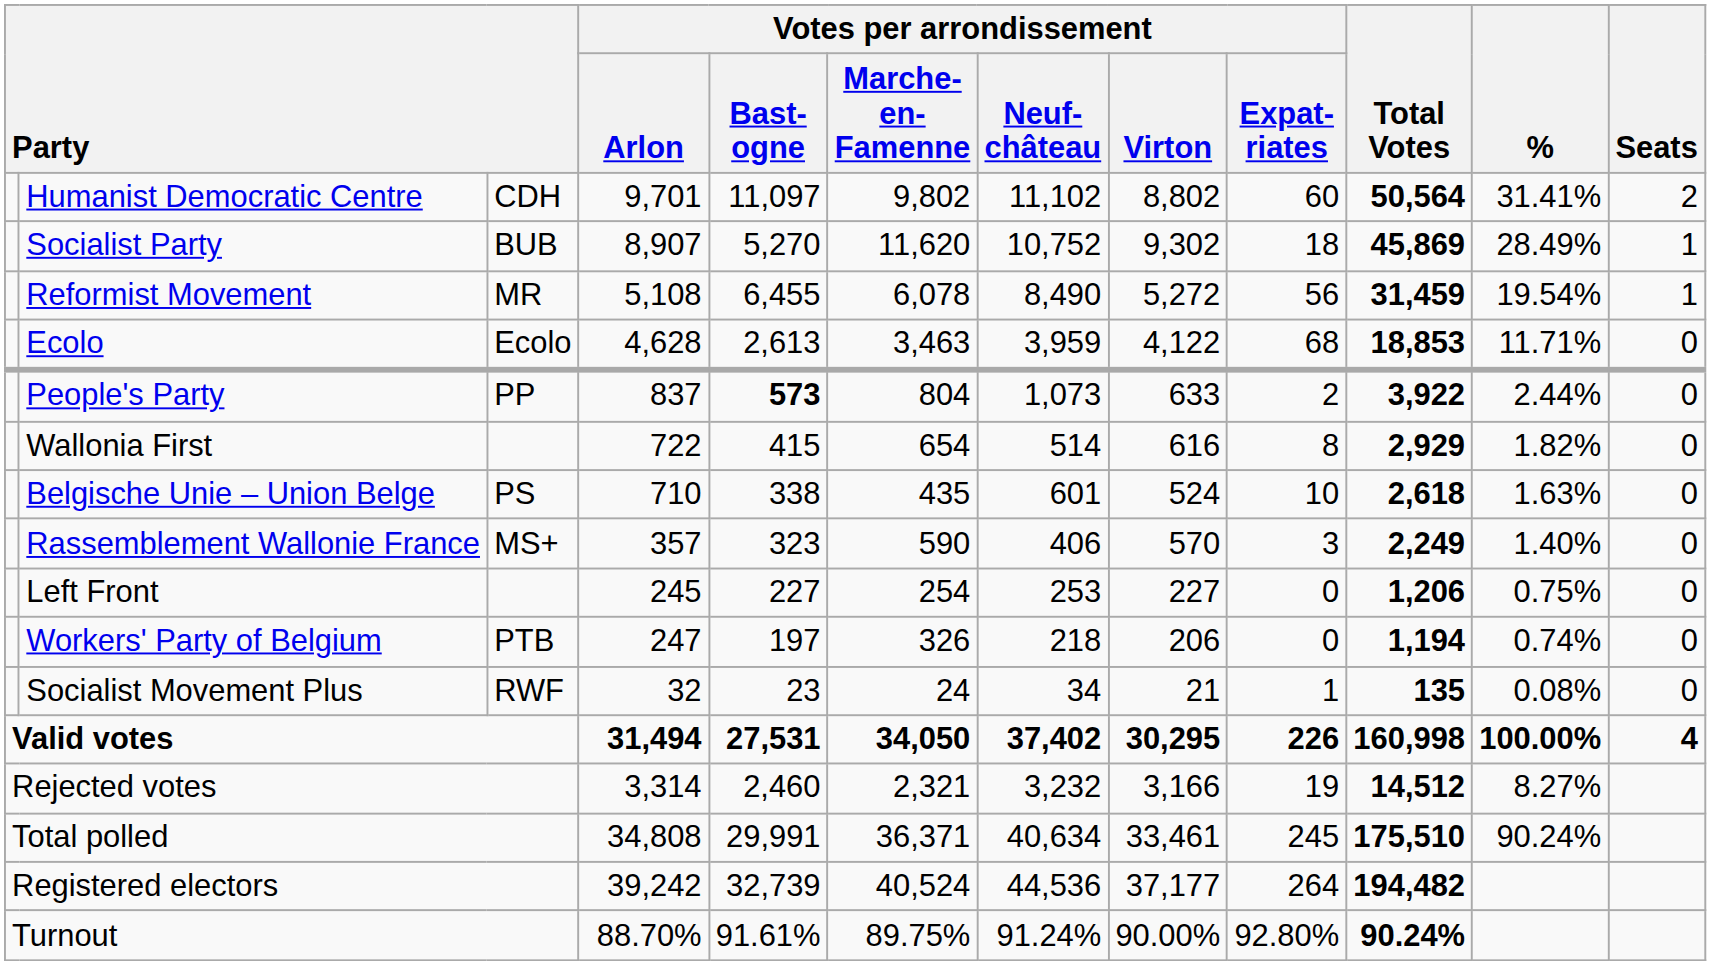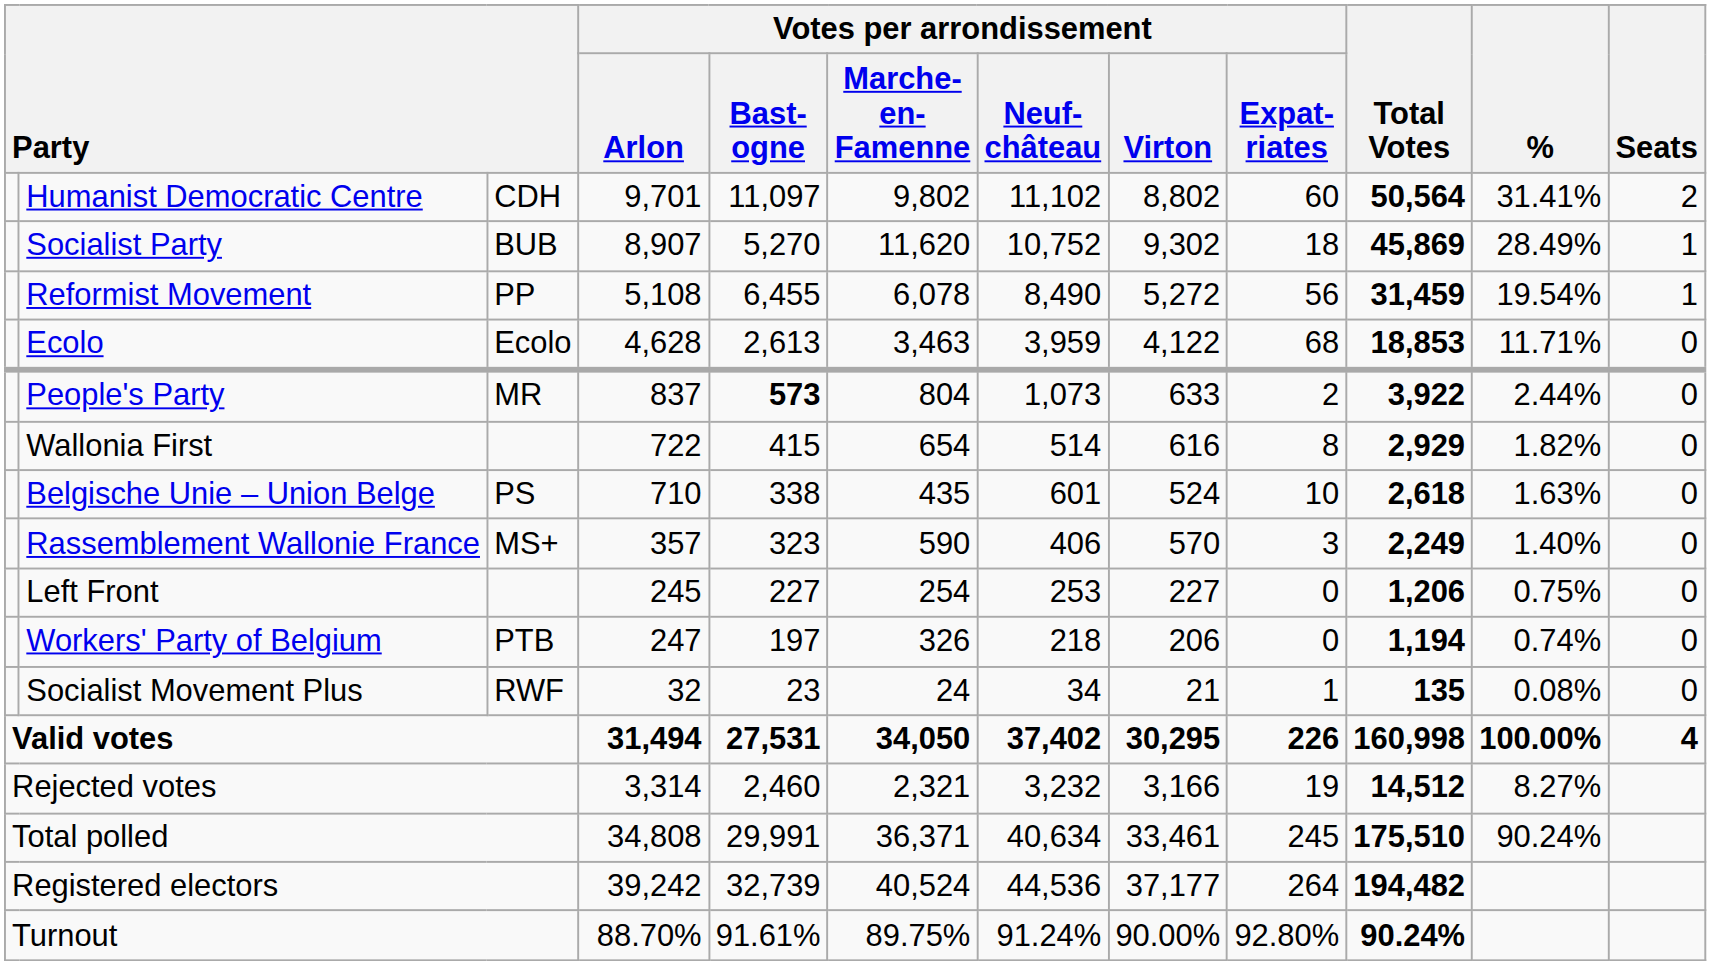 <table class="wikitable" border="1" style="text-align:right;">
 <tr>
 <th style="text-align:left;" valign=bottom rowspan=2 colspan=3>Party</th>
 <th colspan=6>Votes per arrondissement</th>
 <th align=center valign=bottom rowspan=2 width="50">Total Votes</th>
 <th align=center valign=bottom rowspan=2 width="50">%</th>
 <th align=center valign=bottom rowspan=2>Seats</th>
 </tr>
 <tr>
 <th align=center valign=bottom width="60"><a href='#'>Arlon</a></th>
 <th align=center valign=bottom width="50"><a href='#'>Bast- ogne</a></th>
 <th align=center valign=bottom width="50"><a href='#'>Marche- en- Famenne</a></th>
 <th align=center valign=bottom width="50"><a href='#'>Neuf- château</a></th>
 <th align=center valign=bottom width="50"><a href='#'>Virton</a></th>
 <th align=center valign=bottom width="50"><a href='#'>Expat- riates</a></th>
 </tr>
 <tr>
 <td></td>
 <td align=left style="white-space: nowrap;"><a href='#'>Humanist Democratic Centre</a></td>
 <td align=left>CDH</td>
 <td>9,701</td>
 <td>11,097</td>
 <td>9,802</td>
 <td>11,102</td>
 <td>8,802</td>
 <td>60</td>
 <td><strong>50,564</strong></td>
 <td>31.41%</td>
 <td>2</td>
 </tr>
 <tr>
 <td></td>
 <td align=left><a href='#'>Socialist Party</a></td>
 <td align=left>BUB</td>
 <td>8,907</td>
 <td>5,270</td>
 <td>11,620</td>
 <td>10,752</td>
 <td>9,302</td>
 <td>18</td>
 <td><strong>45,869</strong></td>
 <td>28.49%</td>
 <td>1</td>
 </tr>
 <tr>
 <td></td>
 <td align=left><a href='#'>Reformist Movement</a></td>
-<td align=left>MR</td>
+<td align=left>PP</td>
 <td>5,108</td>
 <td>6,455</td>
 <td>6,078</td>
 <td>8,490</td>
 <td>5,272</td>
 <td>56</td>
 <td><strong>31,459</strong></td>
 <td>19.54%</td>
 <td>1</td>
 </tr>
 <tr>
 <td></td>
 <td align=left><a href='#'>Ecolo</a></td>
 <td align=left>Ecolo</td>
 <td>4,628</td>
 <td>2,613</td>
 <td>3,463</td>
 <td>3,959</td>
 <td>4,122</td>
 <td>68</td>
 <td><strong>18,853</strong></td>
 <td>11.71%</td>
 <td>0</td>
 </tr>
 <tr style="border-top:3px solid darkgray;">
 <td></td>
 <td align=left><a href='#'>People's Party</a></td>
-<td align=left>PP</td>
+<td align=left>MR</td>
 <td>837</td>
 <td><strong>573</strong></td>
 <td>804</td>
 <td>1,073</td>
 <td>633</td>
 <td>2</td>
 <td><strong>3,922</strong></td>
 <td>2.44%</td>
 <td>0</td>
 </tr>
 <tr>
 <td></td>
 <td align=left>Wallonia First</td>
 <td align=left></td>
 <td>722</td>
 <td>415</td>
 <td>654</td>
 <td>514</td>
 <td>616</td>
 <td>8</td>
 <td><strong>2,929</strong></td>
 <td>1.82%</td>
 <td>0</td>
 </tr>
 <tr>
 <td></td>
 <td align=left><a href='#'>Belgische Unie – Union Belge</a></td>
 <td align=left>PS</td>
 <td>710</td>
 <td>338</td>
 <td>435</td>
 <td>601</td>
 <td>524</td>
 <td>10</td>
 <td><strong>2,618</strong></td>
 <td>1.63%</td>
 <td>0</td>
 </tr>
 <tr>
 <td></td>
 <td align=left><a href='#'>Rassemblement Wallonie France</a></td>
 <td align=left>MS+</td>
 <td>357</td>
 <td>323</td>
 <td>590</td>
 <td>406</td>
 <td>570</td>
 <td>3</td>
 <td><strong>2,249</strong></td>
 <td>1.40%</td>
 <td>0</td>
 </tr>
 <tr>
 <td></td>
 <td align=left>Left Front</td>
 <td align=left></td>
 <td>245</td>
 <td>227</td>
 <td>254</td>
 <td>253</td>
 <td>227</td>
 <td>0</td>
 <td><strong>1,206</strong></td>
 <td>0.75%</td>
 <td>0</td>
 </tr>
 <tr>
 <td></td>
 <td align=left><a href='#'>Workers' Party of Belgium</a></td>
 <td align=left>PTB</td>
 <td>247</td>
 <td>197</td>
 <td>326</td>
 <td>218</td>
 <td>206</td>
 <td>0</td>
 <td><strong>1,194</strong></td>
 <td>0.74%</td>
 <td>0</td>
 </tr>
 <tr>
 <td></td>
 <td align=left>Socialist Movement Plus</td>
 <td align=left>RWF</td>
 <td>32</td>
 <td>23</td>
 <td>24</td>
 <td>34</td>
 <td>21</td>
 <td>1</td>
 <td><strong>135</strong></td>
 <td>0.08%</td>
 <td>0</td>
 </tr>
 <tr style="font-weight:bold">
 <td align=left colspan=3>Valid votes</td>
 <td>31,494</td>
 <td>27,531</td>
 <td>34,050</td>
 <td>37,402</td>
 <td>30,295</td>
 <td>226</td>
 <td>160,998</td>
 <td>100.00%</td>
 <td>4</td>
 </tr>
 <tr>
 <td align=left colspan=3>Rejected votes</td>
 <td>3,314</td>
 <td>2,460</td>
 <td>2,321</td>
 <td>3,232</td>
 <td>3,166</td>
 <td>19</td>
 <td><strong>14,512</strong></td>
 <td>8.27%</td>
 <td></td>
 </tr>
 <tr>
 <td align=left colspan=3>Total polled</td>
 <td>34,808</td>
 <td>29,991</td>
 <td>36,371</td>
 <td>40,634</td>
 <td>33,461</td>
 <td>245</td>
 <td><strong>175,510</strong></td>
 <td>90.24%</td>
 <td></td>
 </tr>
 <tr>
 <td align=left colspan=3>Registered electors</td>
 <td>39,242</td>
 <td>32,739</td>
 <td>40,524</td>
 <td>44,536</td>
 <td>37,177</td>
 <td>264</td>
 <td><strong>194,482</strong></td>
 <td></td>
 <td></td>
 </tr>
 <tr>
 <td align=left colspan=3>Turnout</td>
 <td>88.70%</td>
 <td>91.61%</td>
 <td>89.75%</td>
 <td>91.24%</td>
 <td>90.00%</td>
 <td>92.80%</td>
 <td><strong>90.24%</strong></td>
 <td></td>
 <td></td>
 </tr>
 </table>
